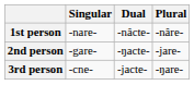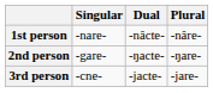 <table class="wikitable">
 <tr>
 <th></th>
 <th>Singular</th>
 <th>Dual</th>
 <th>Plural</th>
 </tr>
 <tr>
 <th>1st person</th>
 <td>-nare-</td>
 <td>-nâcte-</td>
 <td>-nâre-</td>
 </tr>
 <tr>
 <th>2nd person</th>
 <td>-gare-</td>
 <td>-ŋacte-</td>
-<td>-jare-</td>
+<td>-ŋare-</td>
 </tr>
 <tr>
 <th>3rd person</th>
 <td>-cne-</td>
 <td>-jacte-</td>
-<td>-ŋare-</td>
+<td>-jare-</td>
 </tr>
 </table>
